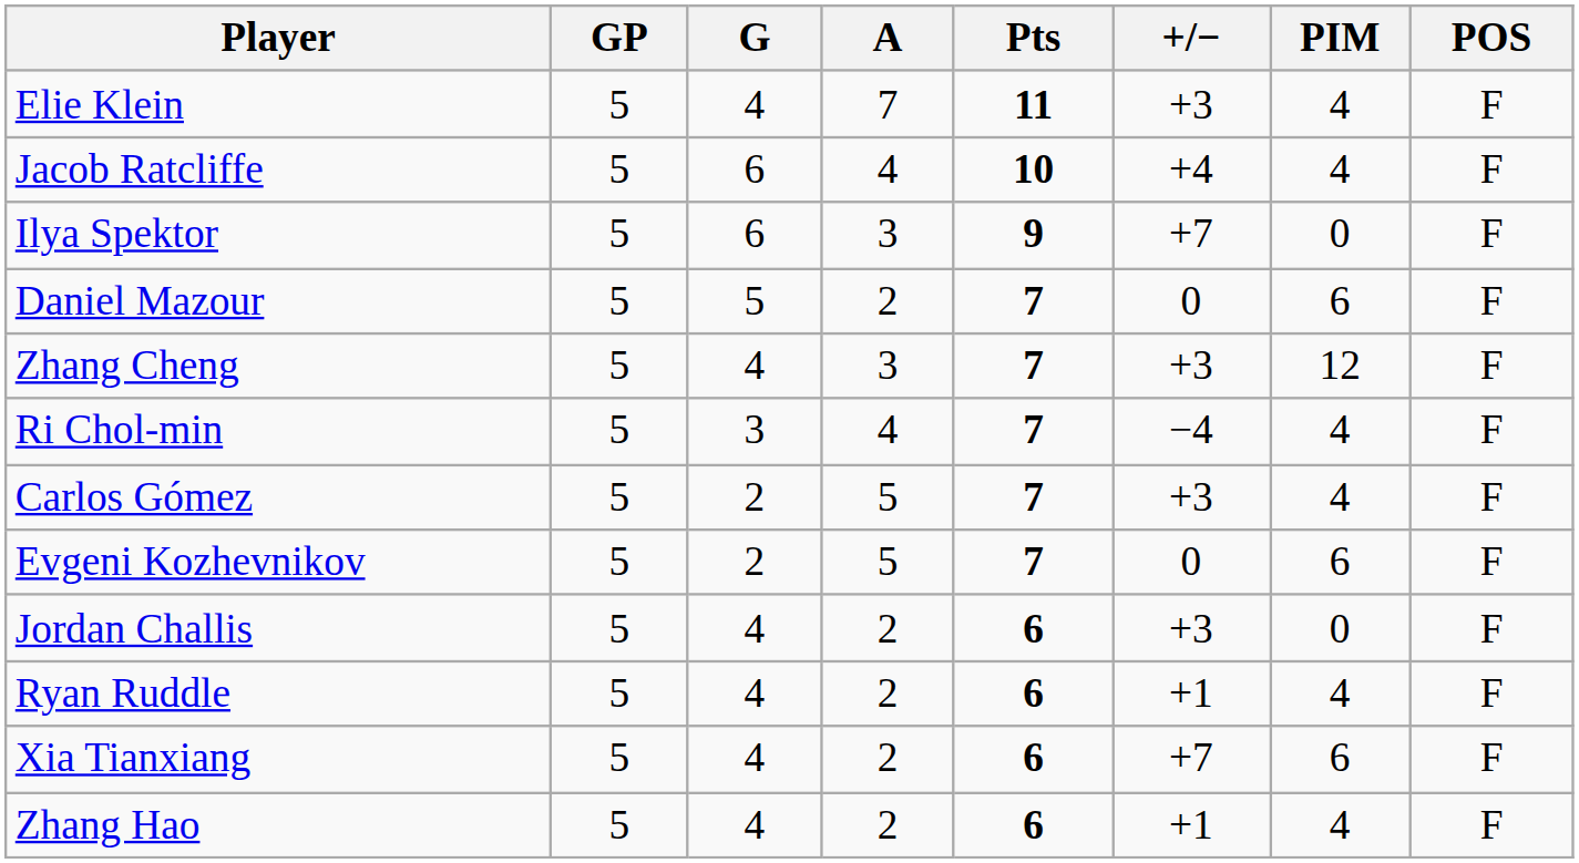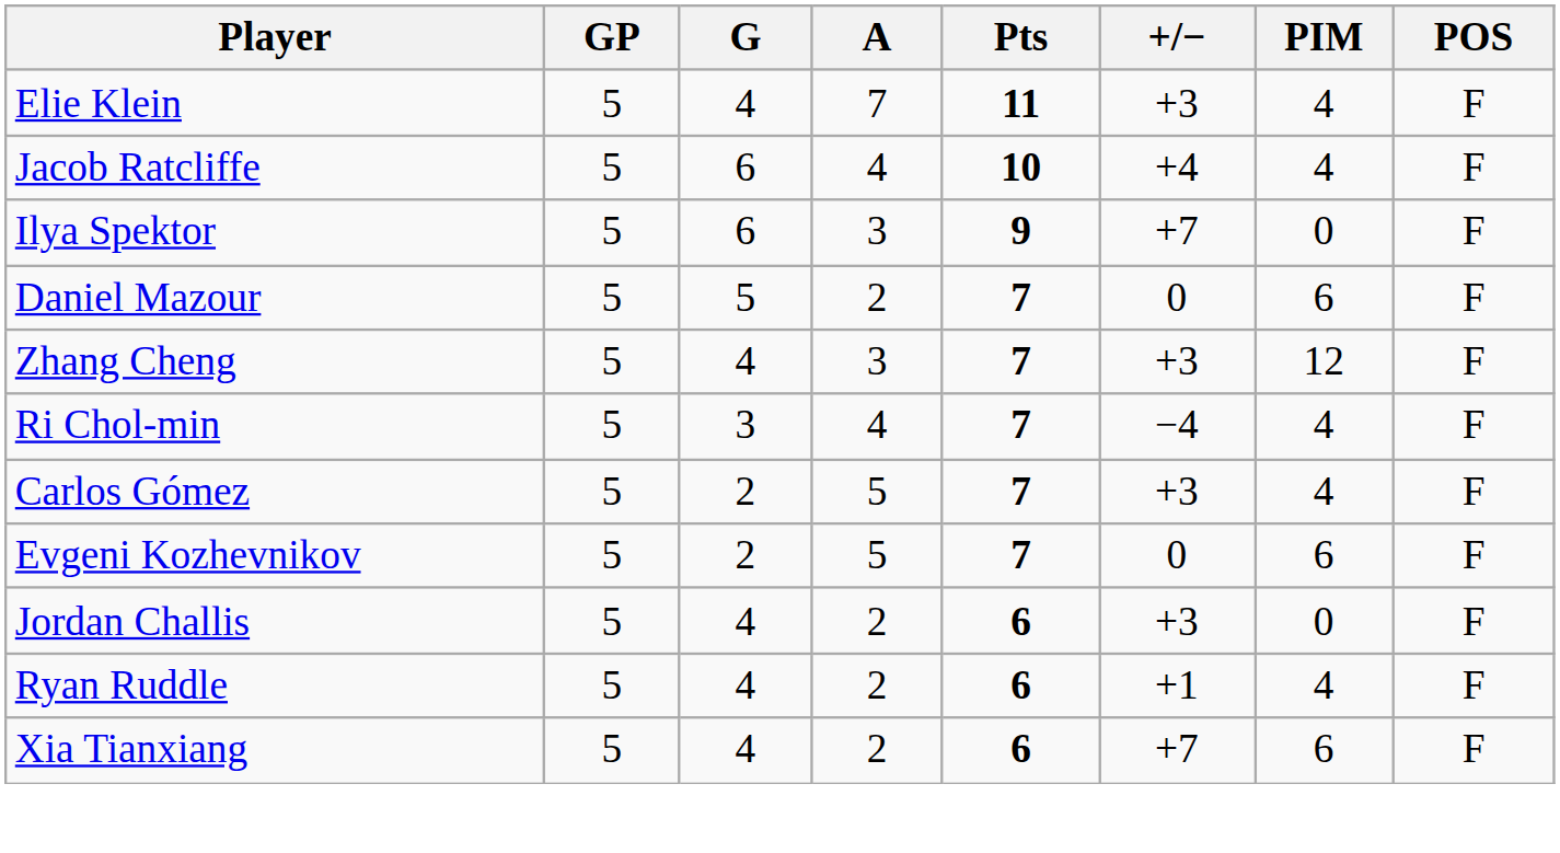 <table class="wikitable sortable" style="text-align:center;">
 <tr>
 <th style="width:225px;">Player</th>
 <th style="width:50px;">GP</th>
 <th style="width:50px;">G</th>
 <th style="width:50px;">A</th>
 <th style="width:60px;">Pts</th>
 <th style="width:60px;">+/−</th>
 <th style="width:50px;">PIM</th>
 <th style="width:60px;">POS</th>
 </tr>
 <tr>
 <td style="text-align:left;"> <a href='#'>Elie Klein</a></td>
 <td>5</td>
 <td>4</td>
 <td>7</td>
 <td><strong>11</strong></td>
 <td>+3</td>
 <td>4</td>
 <td>F</td>
 </tr>
 <tr>
 <td style="text-align:left;"> <a href='#'>Jacob Ratcliffe</a></td>
 <td>5</td>
 <td>6</td>
 <td>4</td>
 <td><strong>10</strong></td>
 <td>+4</td>
 <td>4</td>
 <td>F</td>
 </tr>
 <tr>
 <td style="text-align:left;"> <a href='#'>Ilya Spektor</a></td>
 <td>5</td>
 <td>6</td>
 <td>3</td>
 <td><strong>9</strong></td>
 <td>+7</td>
 <td>0</td>
 <td>F</td>
 </tr>
 <tr>
 <td style="text-align:left;"> <a href='#'>Daniel Mazour</a></td>
 <td>5</td>
 <td>5</td>
 <td>2</td>
 <td><strong>7</strong></td>
 <td>0</td>
 <td>6</td>
 <td>F</td>
 </tr>
 <tr>
 <td style="text-align:left;"> <a href='#'>Zhang Cheng</a></td>
 <td>5</td>
 <td>4</td>
 <td>3</td>
 <td><strong>7</strong></td>
 <td>+3</td>
 <td>12</td>
 <td>F</td>
 </tr>
 <tr>
 <td style="text-align:left;"> <a href='#'>Ri Chol-min</a></td>
 <td>5</td>
 <td>3</td>
 <td>4</td>
 <td><strong>7</strong></td>
 <td>−4</td>
 <td>4</td>
 <td>F</td>
 </tr>
 <tr>
 <td style="text-align:left;"> <a href='#'>Carlos Gómez</a></td>
 <td>5</td>
 <td>2</td>
 <td>5</td>
 <td><strong>7</strong></td>
 <td>+3</td>
 <td>4</td>
 <td>F</td>
 </tr>
 <tr>
 <td style="text-align:left;"> <a href='#'>Evgeni Kozhevnikov</a></td>
 <td>5</td>
 <td>2</td>
 <td>5</td>
 <td><strong>7</strong></td>
 <td>0</td>
 <td>6</td>
 <td>F</td>
 </tr>
 <tr>
 <td style="text-align:left;"> <a href='#'>Jordan Challis</a></td>
 <td>5</td>
 <td>4</td>
 <td>2</td>
 <td><strong>6</strong></td>
 <td>+3</td>
 <td>0</td>
 <td>F</td>
 </tr>
 <tr>
 <td style="text-align:left;"> <a href='#'>Ryan Ruddle</a></td>
 <td>5</td>
 <td>4</td>
 <td>2</td>
 <td><strong>6</strong></td>
 <td>+1</td>
 <td>4</td>
 <td>F</td>
 </tr>
 <tr>
 <td style="text-align:left;"> <a href='#'>Xia Tianxiang</a></td>
 <td>5</td>
 <td>4</td>
 <td>2</td>
 <td><strong>6</strong></td>
 <td>+7</td>
 <td>6</td>
 <td>F</td>
 </tr>
-<tr>
-<td style="text-align:left;"> <a href='#'>Zhang Hao</a></td>
-<td>5</td>
-<td>4</td>
-<td>2</td>
-<td><strong>6</strong></td>
-<td>+1</td>
-<td>4</td>
-<td>F</td>
-</tr>
 </table>
